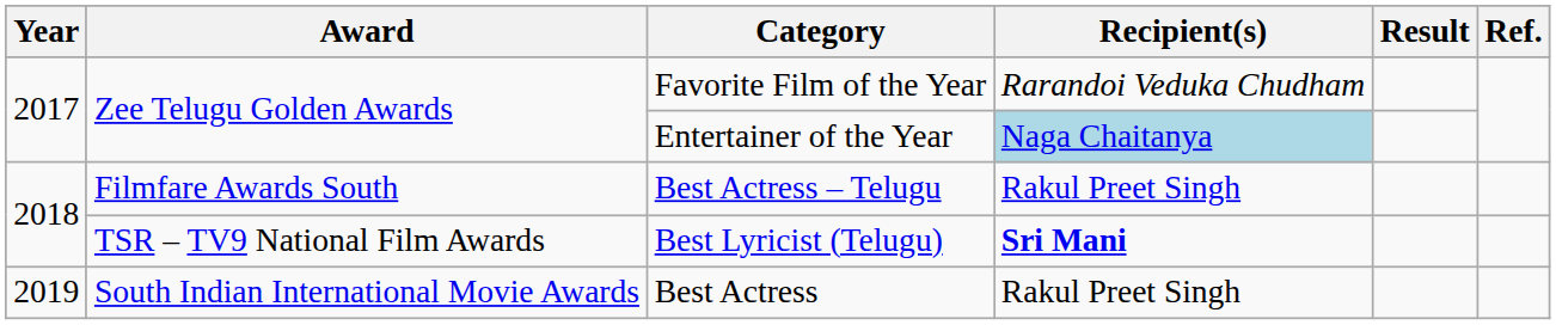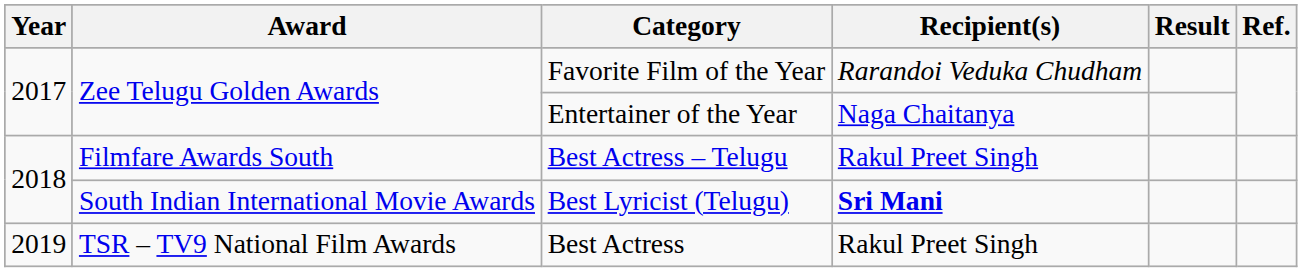 <table class="wikitable">
 <tr>
 <th>Year</th>
 <th>Award</th>
 <th>Category</th>
 <th>Recipient(s)</th>
 <th>Result</th>
 <th>Ref.</th>
 </tr>
 <tr>
 <td rowspan="2">2017</td>
 <td rowspan="2"><a href='#'>Zee Telugu Golden Awards</a></td>
 <td>Favorite Film of the Year</td>
 <td><em>Rarandoi Veduka Chudham</em></td>
 <td></td>
 <td rowspan="2"></td>
 </tr>
 <tr>
 <td>Entertainer of the Year</td>
-<td style="background: lightblue;"><a href='#'>Naga Chaitanya</a></td>
+<td><a href='#'>Naga Chaitanya</a></td>
 <td></td>
 </tr>
 <tr>
 <td rowspan="2">2018</td>
 <td><a href='#'>Filmfare Awards South</a></td>
 <td><a href='#'>Best Actress – Telugu</a></td>
 <td><a href='#'>Rakul Preet Singh</a></td>
 <td></td>
 <td></td>
 </tr>
 <tr>
-<td><a href='#'>TSR</a> – <a href='#'>TV9</a> National Film Awards</td>
+<td><a href='#'>South Indian International Movie Awards</a></td>
 <td><a href='#'>Best Lyricist (Telugu)</a></td>
 <td><strong><a href='#'>Sri Mani</a></strong></td>
 <td></td>
 <td></td>
 </tr>
 <tr>
 <td>2019</td>
-<td><a href='#'>South Indian International Movie Awards</a></td>
+<td><a href='#'>TSR</a> – <a href='#'>TV9</a> National Film Awards</td>
 <td>Best Actress</td>
 <td>Rakul Preet Singh</td>
 <td></td>
 <td></td>
 </tr>
 </table>
